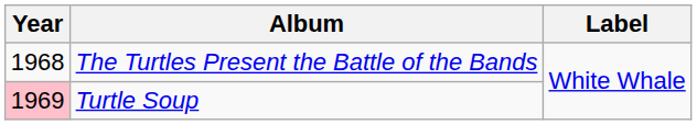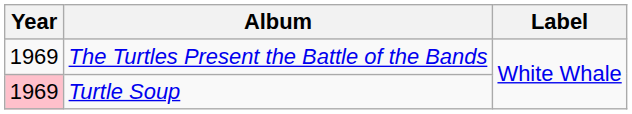 <table class="wikitable sortable">
 <tr>
 <th>Year</th>
 <th>Album</th>
 <th>Label</th>
 </tr>
 <tr>
-<td>1968</td>
+<td>1969</td>
 <td><em><a href='#'>The Turtles Present the Battle of the Bands</a></em></td>
 <td rowspan="3"><a href='#'>White Whale</a></td>
 </tr>
 <tr>
 <td style="background: pink;">1969</td>
 <td><em><a href='#'>Turtle Soup</a></em></td>
 </tr>
 </table>
